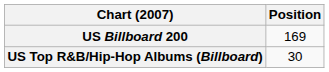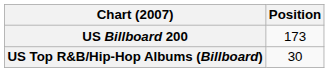 <table class="wikitable sortable plainrowheaders">
 <tr>
 <th scope="col">Chart (2007)</th>
 <th scope="col">Position</th>
 </tr>
 <tr>
 <th scope="row">US <em>Billboard</em> 200</th>
-<td style="text-align:center;">169</td>
+<td style="text-align:center;">173</td>
 </tr>
 <tr>
 <th scope="row">US Top R&B/Hip-Hop Albums (<em>Billboard</em>)</th>
 <td style="text-align:center;">30</td>
 </tr>
 </table>
